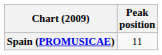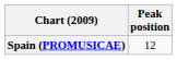 <table class="wikitable sortable plainrowheaders">
 <tr>
 <th>Chart (2009)</th>
 <th>Peak<br>position</th>
 </tr>
 <tr>
 <th scope="row">Spain (<a href='#'>PROMUSICAE</a>)</th>
-<td style="text-align:center;">11</td>
+<td style="text-align:center;">12</td>
 </tr>
 </table>
